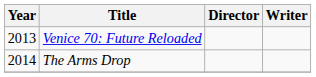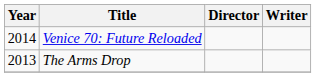 <table class="wikitable">
 <tr>
 <th>Year</th>
 <th>Title</th>
 <th>Director</th>
 <th>Writer</th>
 </tr>
 <tr>
-<td>2013</td>
+<td>2014</td>
 <td><em><a href='#'>Venice 70: Future Reloaded</a></em></td>
 <td></td>
 <td></td>
 </tr>
 <tr>
-<td>2014</td>
+<td>2013</td>
 <td><em>The Arms Drop</em></td>
 <td></td>
 <td></td>
 </tr>
 <tr>
 </tr>
 </table>
